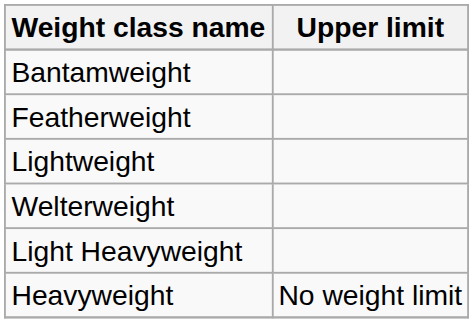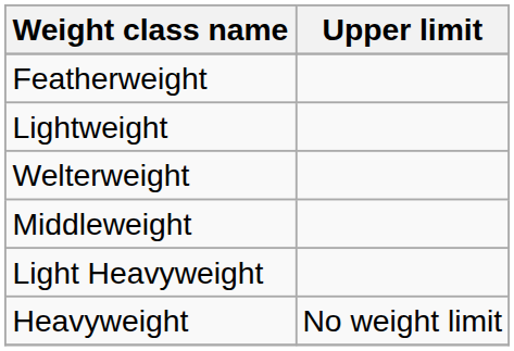 <table class="wikitable" style="font-size:95%;">
 <tr>
 <th>Weight class name</th>
 <th>Upper limit</th>
 </tr>
 <tr>
-</tr>
-<tr align="center">
-<td align="left">Bantamweight</td>
-<td></td>
 </tr>
 <tr align="center">
 <td align="left">Featherweight</td>
 <td></td>
 </tr>
 <tr align="center">
 <td align="left">Lightweight</td>
 <td></td>
 </tr>
 <tr align="center">
 <td align="left">Welterweight</td>
 <td></td>
 </tr>
 <tr align="center">
+<td align="left">Middleweight</td>
+<td></td>
+</tr>
+<tr align="center">
 <td align="left">Light Heavyweight</td>
 <td></td>
 </tr>
 <tr align="center">
 <td align="left">Heavyweight</td>
 <td>No weight limit</td>
 </tr>
 <tr>
 </tr>
 </table>
